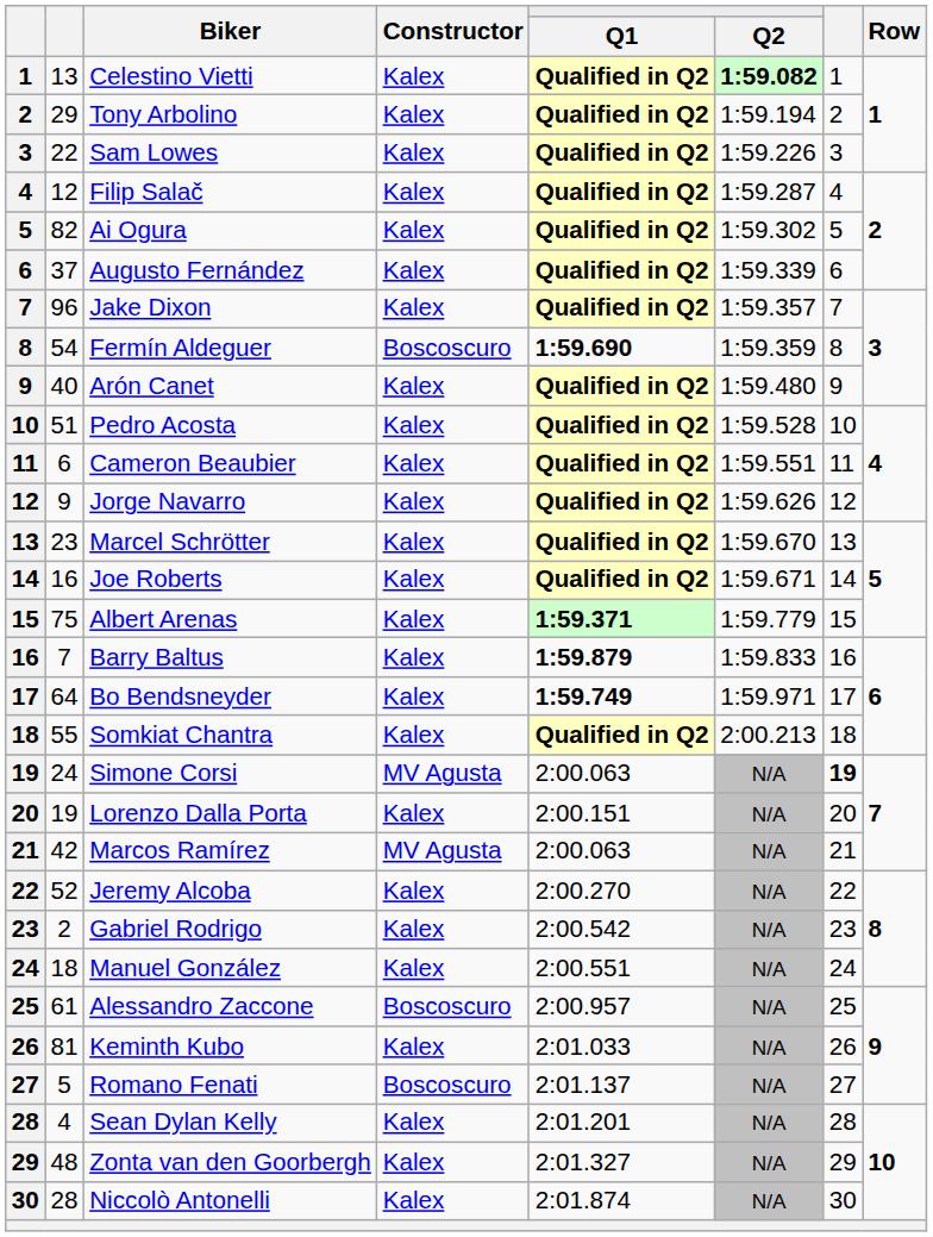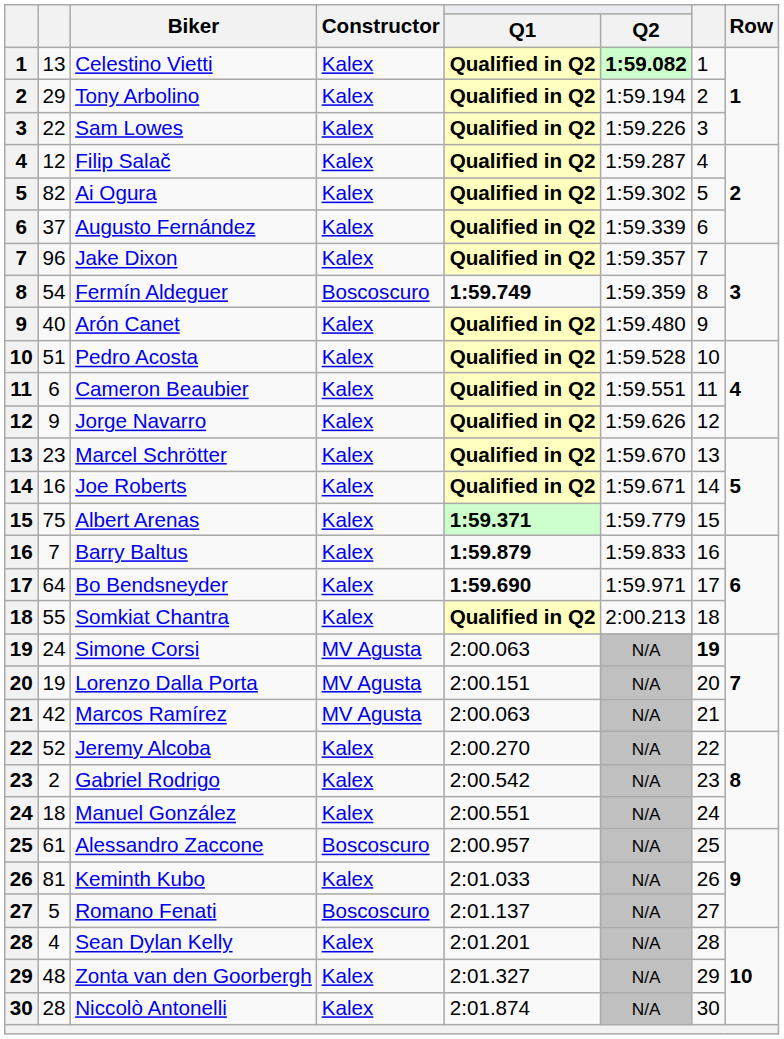 <table class="wikitable sortable" style="font-size: 85%;">
 <tr>
 <th rowspan="2"></th>
 <th rowspan="2"></th>
 <th rowspan="2">Biker</th>
 <th rowspan="2">Constructor</th>
 <th colspan="2" style="background:#eaecf0; text-align:center;"></th>
 <th rowspan="2"></th>
 <th rowspan="2">Row</th>
 </tr>
 <tr>
 <th scope="col">Q1</th>
 <th scope="col">Q2</th>
 </tr>
 <tr>
 <th scope="row">1</th>
 <td align="center">13</td>
 <td> <a href='#'>Celestino Vietti</a></td>
 <td><a href='#'>Kalex</a></td>
 <td style="background:#ffffbf;"><strong>Qualified in Q2</strong></td>
 <td style="background:#ccffcc;"><strong>1:59.082</strong></td>
 <td>1</td>
 <td rowspan="3"><strong>1</strong></td>
 </tr>
 <tr>
 <th scope="row">2</th>
 <td align="center">29</td>
 <td> <a href='#'>Tony Arbolino</a></td>
 <td><a href='#'>Kalex</a></td>
 <td style="background:#ffffbf;"><strong>Qualified in Q2</strong></td>
 <td>1:59.194</td>
 <td>2</td>
 </tr>
 <tr>
 <th scope="row">3</th>
 <td align="center">22</td>
 <td> <a href='#'>Sam Lowes</a></td>
 <td><a href='#'>Kalex</a></td>
 <td style="background:#ffffbf;"><strong>Qualified in Q2</strong></td>
 <td>1:59.226</td>
 <td>3</td>
 </tr>
 <tr>
 <th scope="row">4</th>
 <td align="center">12</td>
 <td> <a href='#'>Filip Salač</a></td>
 <td><a href='#'>Kalex</a></td>
 <td style="background:#ffffbf;"><strong>Qualified in Q2</strong></td>
 <td>1:59.287</td>
 <td>4</td>
 <td rowspan="3"><strong>2</strong></td>
 </tr>
 <tr>
 <th scope="row">5</th>
 <td align="center">82</td>
 <td> <a href='#'>Ai Ogura</a></td>
 <td><a href='#'>Kalex</a></td>
 <td style="background:#ffffbf;"><strong>Qualified in Q2</strong></td>
 <td>1:59.302</td>
 <td>5</td>
 </tr>
 <tr>
 <th scope="row">6</th>
 <td align="center">37</td>
 <td> <a href='#'>Augusto Fernández</a></td>
 <td><a href='#'>Kalex</a></td>
 <td style="background:#ffffbf;"><strong>Qualified in Q2</strong></td>
 <td>1:59.339</td>
 <td>6</td>
 </tr>
 <tr>
 <th scope="row">7</th>
 <td align="center">96</td>
 <td> <a href='#'>Jake Dixon</a></td>
 <td><a href='#'>Kalex</a></td>
 <td style="background:#ffffbf;"><strong>Qualified in Q2</strong></td>
 <td>1:59.357</td>
 <td>7</td>
 <td rowspan="3"><strong>3</strong></td>
 </tr>
 <tr>
 <th scope="row">8</th>
 <td align="center">54</td>
 <td> <a href='#'>Fermín Aldeguer</a></td>
 <td><a href='#'>Boscoscuro</a></td>
-<td><strong>1:59.690</strong></td>
+<td><strong>1:59.749</strong></td>
 <td>1:59.359</td>
 <td>8</td>
 </tr>
 <tr>
 <th scope="row">9</th>
 <td align="center">40</td>
 <td> <a href='#'>Arón Canet</a></td>
 <td><a href='#'>Kalex</a></td>
 <td style="background:#ffffbf;"><strong>Qualified in Q2</strong></td>
 <td>1:59.480</td>
 <td>9</td>
 </tr>
 <tr>
 <th scope="row">10</th>
 <td align="center">51</td>
 <td> <a href='#'>Pedro Acosta</a></td>
 <td><a href='#'>Kalex</a></td>
 <td style="background:#ffffbf;"><strong>Qualified in Q2</strong></td>
 <td>1:59.528</td>
 <td>10</td>
 <td rowspan="3"><strong>4</strong></td>
 </tr>
 <tr>
 <th scope="row">11</th>
 <td align="center">6</td>
 <td> <a href='#'>Cameron Beaubier</a></td>
 <td><a href='#'>Kalex</a></td>
 <td style="background:#ffffbf;"><strong>Qualified in Q2</strong></td>
 <td>1:59.551</td>
 <td>11</td>
 </tr>
 <tr>
 <th scope="row">12</th>
 <td align="center">9</td>
 <td> <a href='#'>Jorge Navarro</a></td>
 <td><a href='#'>Kalex</a></td>
 <td style="background:#ffffbf;"><strong>Qualified in Q2</strong></td>
 <td>1:59.626</td>
 <td>12</td>
 </tr>
 <tr>
 <th scope="row">13</th>
 <td align="center">23</td>
 <td> <a href='#'>Marcel Schrötter</a></td>
 <td><a href='#'>Kalex</a></td>
 <td style="background:#ffffbf;"><strong>Qualified in Q2</strong></td>
 <td>1:59.670</td>
 <td>13</td>
 <td rowspan="3"><strong>5</strong></td>
 </tr>
 <tr>
 <th scope="row">14</th>
 <td align="center">16</td>
 <td> <a href='#'>Joe Roberts</a></td>
 <td><a href='#'>Kalex</a></td>
 <td style="background:#ffffbf;"><strong>Qualified in Q2</strong></td>
 <td>1:59.671</td>
 <td>14</td>
 </tr>
 <tr>
 <th scope="row">15</th>
 <td align="center">75</td>
 <td> <a href='#'>Albert Arenas</a></td>
 <td><a href='#'>Kalex</a></td>
 <td style="background:#ccffcc;"><strong>1:59.371</strong></td>
 <td>1:59.779</td>
 <td>15</td>
 </tr>
 <tr>
 <th scope="row">16</th>
 <td align="center">7</td>
 <td> <a href='#'>Barry Baltus</a></td>
 <td><a href='#'>Kalex</a></td>
 <td><strong>1:59.879</strong></td>
 <td>1:59.833</td>
 <td>16</td>
 <td rowspan="3"><strong>6</strong></td>
 </tr>
 <tr>
 <th scope="row">17</th>
 <td align="center">64</td>
 <td> <a href='#'>Bo Bendsneyder</a></td>
 <td><a href='#'>Kalex</a></td>
-<td><strong>1:59.749</strong></td>
+<td><strong>1:59.690</strong></td>
 <td>1:59.971</td>
 <td>17</td>
 </tr>
 <tr>
 <th scope="row">18</th>
 <td align="center">55</td>
 <td> <a href='#'>Somkiat Chantra</a></td>
 <td><a href='#'>Kalex</a></td>
 <td style="background:#ffffbf;"><strong>Qualified in Q2</strong></td>
 <td>2:00.213</td>
 <td>18</td>
 </tr>
 <tr>
 <th scope="row">19</th>
 <td align="center">24</td>
 <td> <a href='#'>Simone Corsi</a></td>
 <td><a href='#'>MV Agusta</a></td>
 <td>2:00.063</td>
 <td style="background: silver" align="center" data-sort-value="19"><small>N/A</small></td>
 <td><strong>19</strong></td>
 <td rowspan="3"><strong>7</strong></td>
 </tr>
 <tr>
 <th scope="row">20</th>
 <td align="center">19</td>
 <td> <a href='#'>Lorenzo Dalla Porta</a></td>
-<td><a href='#'>Kalex</a></td>
+<td><a href='#'>MV Agusta</a></td>
 <td>2:00.151</td>
 <td style="background: silver" align="center" data-sort-value="20"><small>N/A</small></td>
 <td>20</td>
 </tr>
 <tr>
 <th scope="row">21</th>
 <td align="center">42</td>
 <td> <a href='#'>Marcos Ramírez</a></td>
 <td><a href='#'>MV Agusta</a></td>
 <td>2:00.063</td>
 <td style="background: silver" align="center" data-sort-value="21"><small>N/A</small></td>
 <td>21</td>
 </tr>
 <tr>
 <th scope="row">22</th>
 <td align="center">52</td>
 <td> <a href='#'>Jeremy Alcoba</a></td>
 <td><a href='#'>Kalex</a></td>
 <td>2:00.270</td>
 <td style="background: silver" align="center" data-sort-value="22"><small>N/A</small></td>
 <td>22</td>
 <td rowspan="3"><strong>8</strong></td>
 </tr>
 <tr>
 <th scope="row">23</th>
 <td align="center">2</td>
 <td> <a href='#'>Gabriel Rodrigo</a></td>
 <td><a href='#'>Kalex</a></td>
 <td>2:00.542</td>
 <td style="background: silver" align="center" data-sort-value="23"><small>N/A</small></td>
 <td>23</td>
 </tr>
 <tr>
 <th scope="row">24</th>
 <td align="center">18</td>
 <td> <a href='#'>Manuel González</a></td>
 <td><a href='#'>Kalex</a></td>
 <td>2:00.551</td>
 <td style="background: silver" align="center" data-sort-value="24"><small>N/A</small></td>
 <td>24</td>
 </tr>
 <tr>
 <th scope="row">25</th>
 <td align="center">61</td>
 <td> <a href='#'>Alessandro Zaccone</a></td>
 <td><a href='#'>Boscoscuro</a></td>
 <td>2:00.957</td>
 <td style="background: silver" align="center" data-sort-value="25"><small>N/A</small></td>
 <td>25</td>
 <td rowspan="3"><strong>9</strong></td>
 </tr>
 <tr>
 <th scope="row">26</th>
 <td align="center">81</td>
 <td> <a href='#'>Keminth Kubo</a></td>
 <td><a href='#'>Kalex</a></td>
 <td>2:01.033</td>
 <td style="background: silver" align="center" data-sort-value="26"><small>N/A</small></td>
 <td>26</td>
 </tr>
 <tr>
 <th scope="row">27</th>
 <td align="center">5</td>
 <td> <a href='#'>Romano Fenati</a></td>
 <td><a href='#'>Boscoscuro</a></td>
 <td>2:01.137</td>
 <td style="background: silver" align="center" data-sort-value="27"><small>N/A</small></td>
 <td>27</td>
 </tr>
 <tr>
 <th scope="row">28</th>
 <td align="center">4</td>
 <td> <a href='#'>Sean Dylan Kelly</a></td>
 <td><a href='#'>Kalex</a></td>
 <td>2:01.201</td>
 <td style="background: silver" align="center" data-sort-value="28"><small>N/A</small></td>
 <td>28</td>
 <td rowspan="3"><strong>10</strong></td>
 </tr>
 <tr>
 <th scope="row">29</th>
 <td align="center">48</td>
 <td> <a href='#'>Zonta van den Goorbergh</a></td>
 <td><a href='#'>Kalex</a></td>
 <td>2:01.327</td>
 <td style="background: silver" align="center" data-sort-value="29"><small>N/A</small></td>
 <td>29</td>
 </tr>
 <tr>
 <th scope="row">30</th>
 <td align="center">28</td>
 <td> <a href='#'>Niccolò Antonelli</a></td>
 <td><a href='#'>Kalex</a></td>
 <td>2:01.874</td>
 <td style="background: silver" align="center" data-sort-value="30"><small>N/A</small></td>
 <td>30</td>
 </tr>
 <tr>
 <th colspan="8"></th>
 </tr>
 </table>
